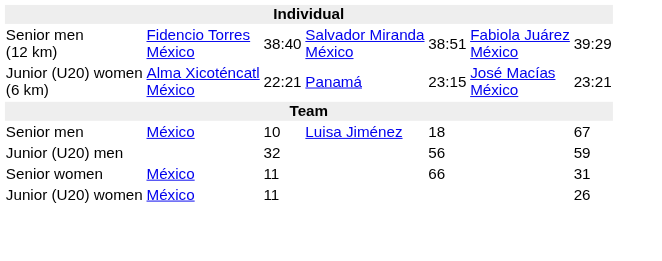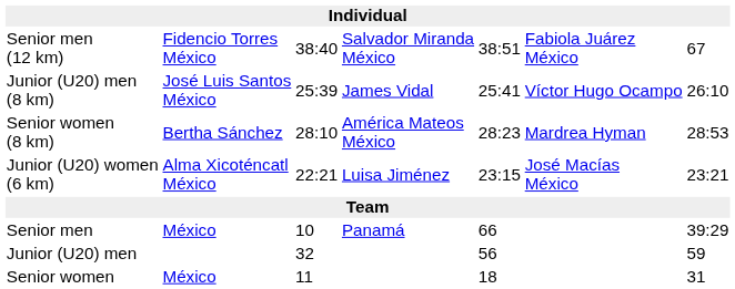 <table>
 <tr>
 <td colspan=7 bgcolor=#eeeeee style=text-align:center;><strong>Individual</strong></td>
 </tr>
 <tr>
 <td>Senior men<br>(12 km)</td>
 <td><a href='#'>Fidencio Torres</a><br> <a href='#'>México</a></td>
 <td>38:40</td>
 <td><a href='#'>Salvador Miranda</a><br> <a href='#'>México</a></td>
 <td>38:51</td>
 <td><a href='#'>Fabiola Juárez</a><br> <a href='#'>México</a></td>
-<td>39:29</td>
+<td>67</td>
+</tr>
+<tr>
+<td>Junior (U20) men<br>(8 km)</td>
+<td><a href='#'>José Luis Santos</a><br> <a href='#'>México</a></td>
+<td>25:39</td>
+<td><a href='#'>James Vidal</a><br></td>
+<td>25:41</td>
+<td><a href='#'>Víctor Hugo Ocampo</a><br></td>
+<td>26:10</td>
+</tr>
+<tr>
+<td>Senior women<br>(8 km)</td>
+<td><a href='#'>Bertha Sánchez</a><br></td>
+<td>28:10</td>
+<td><a href='#'>América Mateos</a><br> <a href='#'>México</a></td>
+<td>28:23</td>
+<td><a href='#'>Mardrea Hyman</a><br></td>
+<td>28:53</td>
 </tr>
 <tr>
 <td>Junior (U20) women<br>(6 km)</td>
 <td><a href='#'>Alma Xicoténcatl</a><br> <a href='#'>México</a></td>
 <td>22:21</td>
-<td> <a href='#'>Panamá</a></td>
+<td><a href='#'>Luisa Jiménez</a><br></td>
 <td>23:15</td>
 <td><a href='#'>José Macías</a><br> <a href='#'>México</a></td>
 <td>23:21</td>
 </tr>
 <tr>
 <td colspan=7 bgcolor=#eeeeee style=text-align:center;><strong>Team</strong></td>
 </tr>
 <tr>
 <td>Senior men</td>
 <td> <a href='#'>México</a></td>
 <td>10</td>
-<td><a href='#'>Luisa Jiménez</a><br></td>
-<td>18</td>
+<td> <a href='#'>Panamá</a></td>
+<td>66</td>
 <td></td>
-<td>67</td>
+<td>39:29</td>
 </tr>
 <tr>
 <td>Junior (U20) men</td>
 <td></td>
 <td>32</td>
 <td></td>
 <td>56</td>
 <td></td>
 <td>59</td>
 </tr>
 <tr>
 <td>Senior women</td>
 <td> <a href='#'>México</a></td>
 <td>11</td>
 <td></td>
-<td>66</td>
+<td>18</td>
 <td></td>
 <td>31</td>
 </tr>
-<tr>
-<td>Junior (U20) women</td>
-<td> <a href='#'>México</a> <br></td>
-<td>11</td>
-<td></td>
-<td></td>
-<td></td>
-<td>26</td>
-</tr>
 </table>
